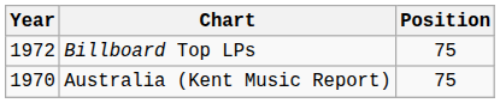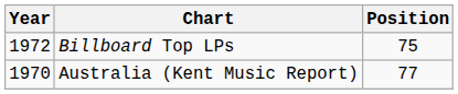 <table class="wikitable">
 <tr>
 <th>Year</th>
 <th>Chart</th>
 <th>Position</th>
 </tr>
 <tr>
 <td>1972</td>
 <td><em>Billboard</em> Top LPs</td>
 <td align="center">75</td>
 </tr>
 <tr>
 <td>1970</td>
 <td>Australia (Kent Music Report)</td>
-<td align="center">75</td>
+<td align="center">77</td>
 </tr>
 <tr>
 </tr>
 </table>
